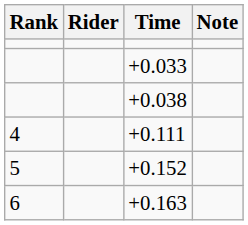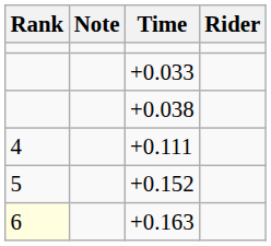 <table class="wikitable" style="font-size:95%" style="text-align:center; width:35em;">
 <tr>
 <th>Rank</th>
+<th>Note</th>
+<th>Time</th>
 <th>Rider</th>
-<th>Time</th>
-<th>Note</th>
 </tr>
 <tr>
 <td></td>
-<td align=left></td>
 <td></td>
 <td></td>
+<td align=left></td>
 </tr>
 <tr>
 <td></td>
+<td></td>
+<td>+0.033</td>
 <td align=left></td>
-<td>+0.033</td>
-<td></td>
 </tr>
 <tr>
 <td></td>
+<td></td>
+<td>+0.038</td>
 <td align=left></td>
-<td>+0.038</td>
-<td></td>
 </tr>
 <tr>
 <td>4</td>
+<td></td>
+<td>+0.111</td>
 <td align=left></td>
-<td>+0.111</td>
-<td></td>
 </tr>
 <tr>
 <td>5</td>
+<td></td>
+<td>+0.152</td>
 <td align=left></td>
-<td>+0.152</td>
-<td></td>
 </tr>
 <tr>
-<td>6</td>
+<td style="background: lightyellow;">6</td>
+<td></td>
+<td>+0.163</td>
 <td align=left></td>
-<td>+0.163</td>
-<td></td>
 </tr>
 </table>
